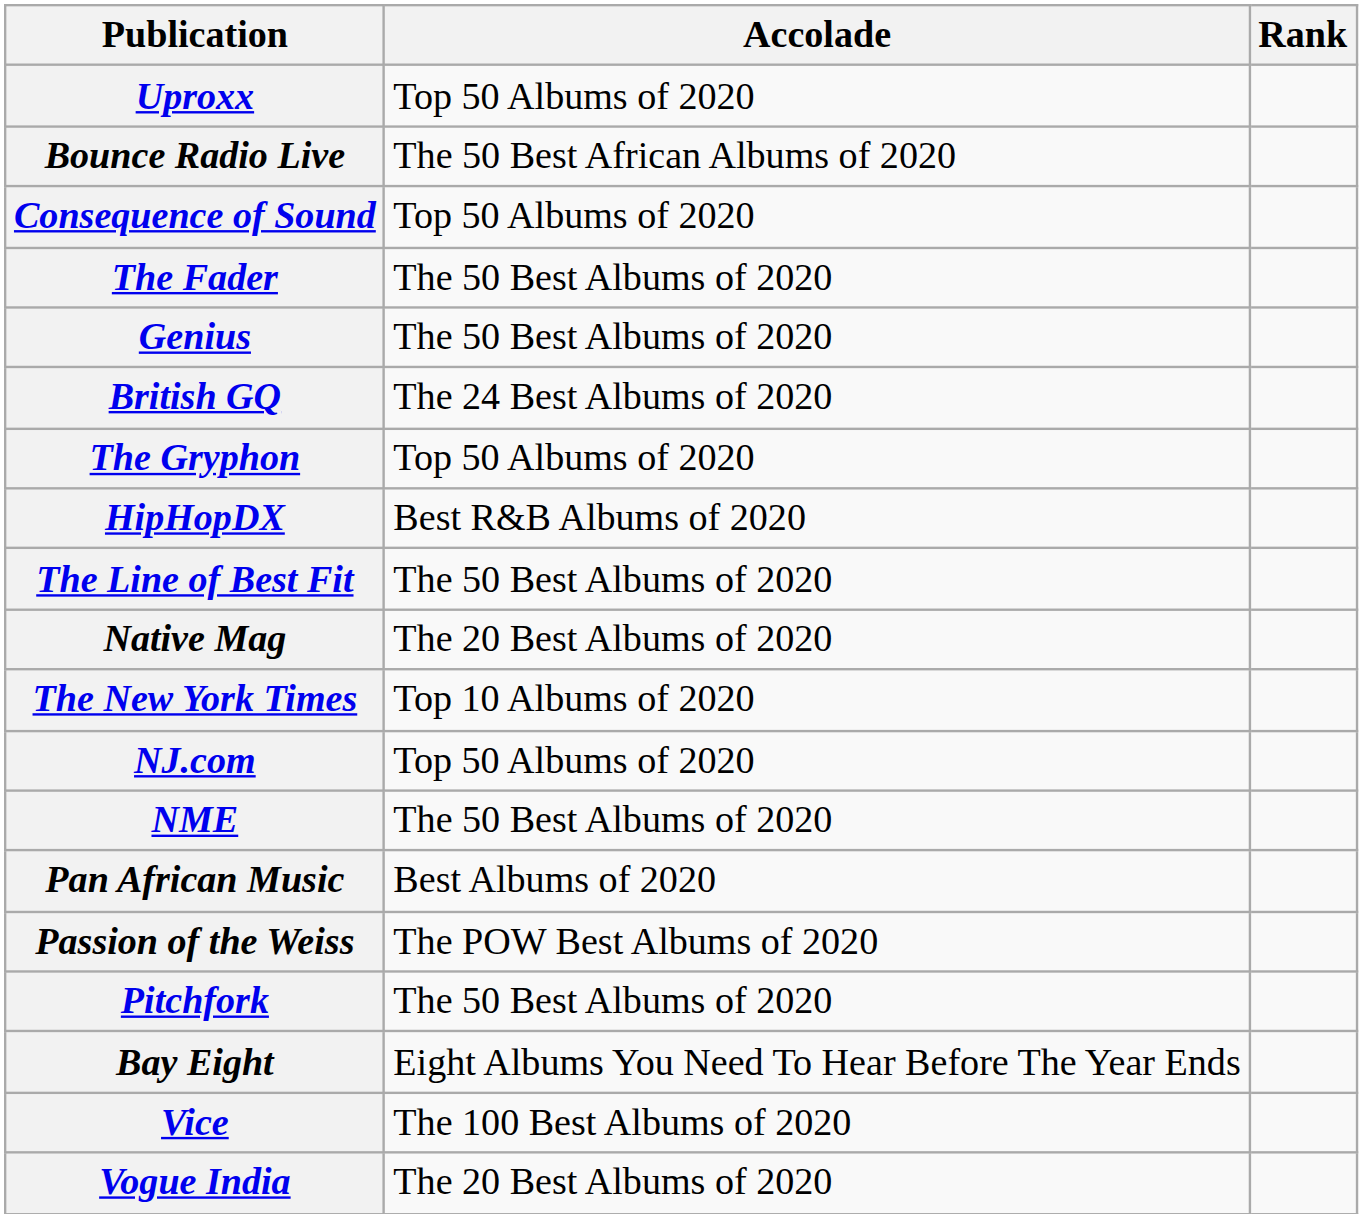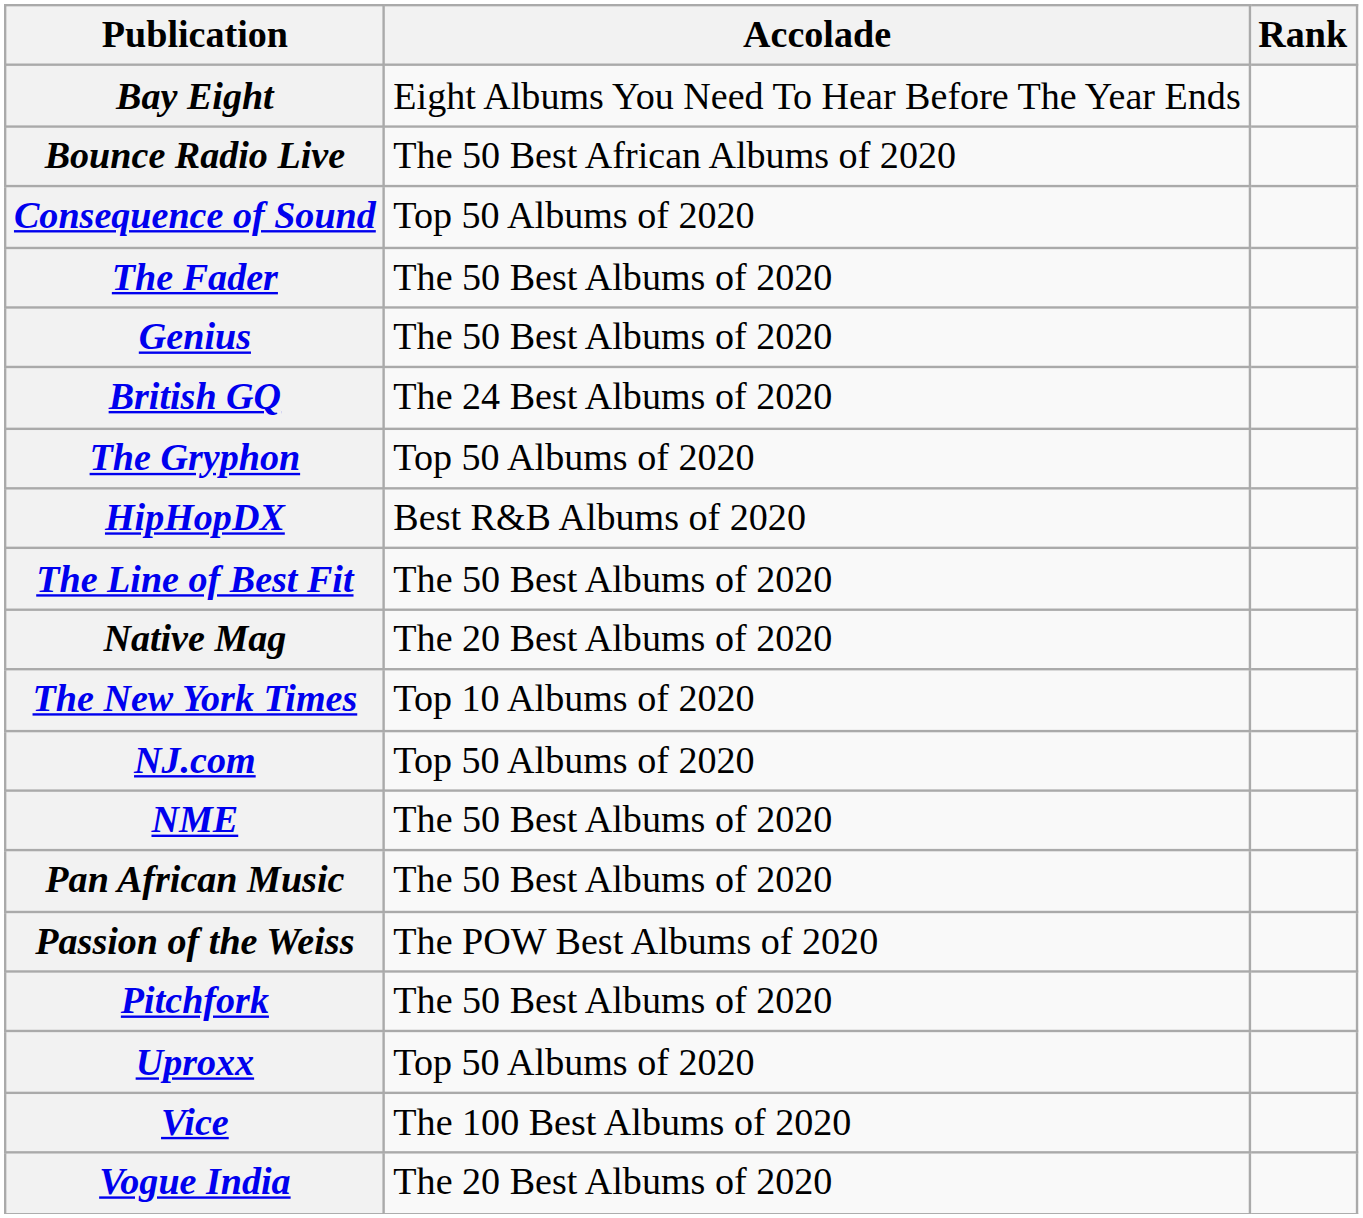 <table class="wikitable sortable plainrowheaders">
 <tr>
 <th scope="col">Publication</th>
 <th scope="col">Accolade</th>
 <th scope="col">Rank</th>
 </tr>
 <tr>
-<th scope="row"><em><a href='#'>Uproxx</a></em></th>
-<td>Top 50 Albums of 2020</td>
+<th scope="row"><em>Bay Eight</em></th>
+<td>Eight Albums You Need To Hear Before The Year Ends</td>
 <td></td>
 </tr>
 <tr>
 <th scope="row"><em>Bounce Radio Live</em></th>
 <td>The 50 Best African Albums of 2020</td>
 <td></td>
 </tr>
 <tr>
 <th scope="row"><em><a href='#'>Consequence of Sound</a></em></th>
 <td>Top 50 Albums of 2020</td>
 <td></td>
 </tr>
 <tr>
 <th scope="row"><em><a href='#'>The Fader</a></em></th>
 <td>The 50 Best Albums of 2020</td>
 <td></td>
 </tr>
 <tr>
 <th scope="row"><em><a href='#'>Genius</a></em></th>
 <td>The 50 Best Albums of 2020</td>
 <td></td>
 </tr>
 <tr>
 <th scope="row"><em><a href='#'>British GQ</a></em></th>
 <td>The 24 Best Albums of 2020</td>
 <td></td>
 </tr>
 <tr>
 <th scope="row"><em><a href='#'>The Gryphon</a></em></th>
 <td>Top 50 Albums of 2020</td>
 <td></td>
 </tr>
 <tr>
 <th scope="row"><em><a href='#'>HipHopDX</a></em></th>
 <td>Best R&B Albums of 2020</td>
 <td></td>
 </tr>
 <tr>
 <th scope="row"><em><a href='#'>The Line of Best Fit</a></em></th>
 <td>The 50 Best Albums of 2020</td>
 <td></td>
 </tr>
 <tr>
 <th scope="row"><em>Native Mag</em></th>
 <td>The 20 Best Albums of 2020</td>
 <td></td>
 </tr>
 <tr>
 <th scope="row"><em><a href='#'>The New York Times</a></em></th>
 <td>Top 10 Albums of 2020</td>
 <td></td>
 </tr>
 <tr>
 <th scope="row"><em><a href='#'>NJ.com</a></em></th>
 <td>Top 50 Albums of 2020</td>
 <td></td>
 </tr>
 <tr>
 <th scope="row"><em><a href='#'>NME</a></em></th>
 <td>The 50 Best Albums of 2020</td>
 <td></td>
 </tr>
 <tr>
 <th scope="row"><em>Pan African Music</em></th>
-<td>Best Albums of 2020</td>
+<td>The 50 Best Albums of 2020</td>
 <td></td>
 </tr>
 <tr>
 <th scope="row"><em>Passion of the Weiss</em></th>
 <td>The POW Best Albums of 2020</td>
 <td></td>
 </tr>
 <tr>
 <th scope="row"><em><a href='#'>Pitchfork</a></em></th>
 <td>The 50 Best Albums of 2020</td>
 <td></td>
 </tr>
 <tr>
-<th scope="row"><em>Bay Eight</em></th>
-<td>Eight Albums You Need To Hear Before The Year Ends</td>
+<th scope="row"><em><a href='#'>Uproxx</a></em></th>
+<td>Top 50 Albums of 2020</td>
 <td></td>
 </tr>
 <tr>
 <th scope="row"><em><a href='#'>Vice</a></em></th>
 <td>The 100 Best Albums of 2020</td>
 <td></td>
 </tr>
 <tr>
 <th scope="row"><em><a href='#'>Vogue India</a></em></th>
 <td>The 20 Best Albums of 2020</td>
 <td></td>
 </tr>
 </table>
